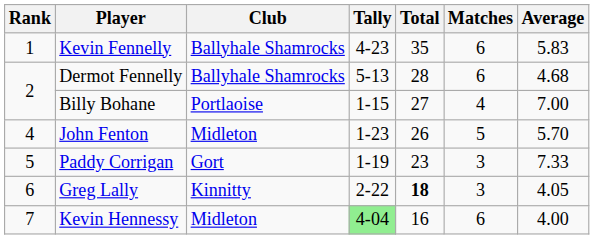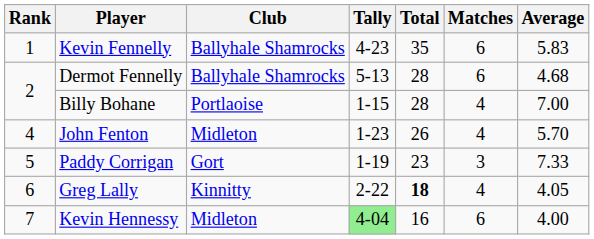 <table class="wikitable">
 <tr>
 <th>Rank</th>
 <th>Player</th>
 <th>Club</th>
 <th>Tally</th>
 <th>Total</th>
 <th>Matches</th>
 <th>Average</th>
 </tr>
 <tr>
 <td rowspan="1" style="text-align:center;">1</td>
 <td><a href='#'>Kevin Fennelly</a></td>
 <td><a href='#'>Ballyhale Shamrocks</a></td>
 <td align=center>4-23</td>
 <td align=center>35</td>
 <td align=center>6</td>
 <td align=center>5.83</td>
 </tr>
 <tr>
 <td rowspan="2" style="text-align:center;">2</td>
 <td>Dermot Fennelly</td>
 <td><a href='#'>Ballyhale Shamrocks</a></td>
 <td align=center>5-13</td>
 <td align=center>28</td>
 <td align=center>6</td>
 <td align=center>4.68</td>
 </tr>
 <tr>
 <td>Billy Bohane</td>
 <td><a href='#'>Portlaoise</a></td>
 <td align=center>1-15</td>
-<td align=center>27</td>
+<td align=center>28</td>
 <td align=center>4</td>
 <td align=center>7.00</td>
 </tr>
 <tr>
 <td rowspan="1" style="text-align:center;">4</td>
 <td><a href='#'>John Fenton</a></td>
 <td><a href='#'>Midleton</a></td>
 <td align=center>1-23</td>
 <td align=center>26</td>
-<td align=center>5</td>
+<td align=center>4</td>
 <td align=center>5.70</td>
 </tr>
 <tr>
 <td rowspan="1" style="text-align:center;">5</td>
 <td><a href='#'>Paddy Corrigan</a></td>
 <td><a href='#'>Gort</a></td>
 <td align=center>1-19</td>
 <td align=center>23</td>
 <td align=center>3</td>
 <td align=center>7.33</td>
 </tr>
 <tr>
 <td rowspan="1" style="text-align:center;">6</td>
 <td><a href='#'>Greg Lally</a></td>
 <td><a href='#'>Kinnitty</a></td>
 <td align=center>2-22</td>
 <td align=center><strong>18</strong></td>
-<td align=center>3</td>
+<td align=center>4</td>
 <td align=center>4.05</td>
 </tr>
 <tr>
 <td rowspan="1" style="text-align:center;">7</td>
 <td><a href='#'>Kevin Hennessy</a></td>
 <td><a href='#'>Midleton</a></td>
 <td align=center style="background: lightgreen;">4-04</td>
 <td align=center>16</td>
 <td align=center>6</td>
 <td align=center>4.00</td>
 </tr>
 </table>
